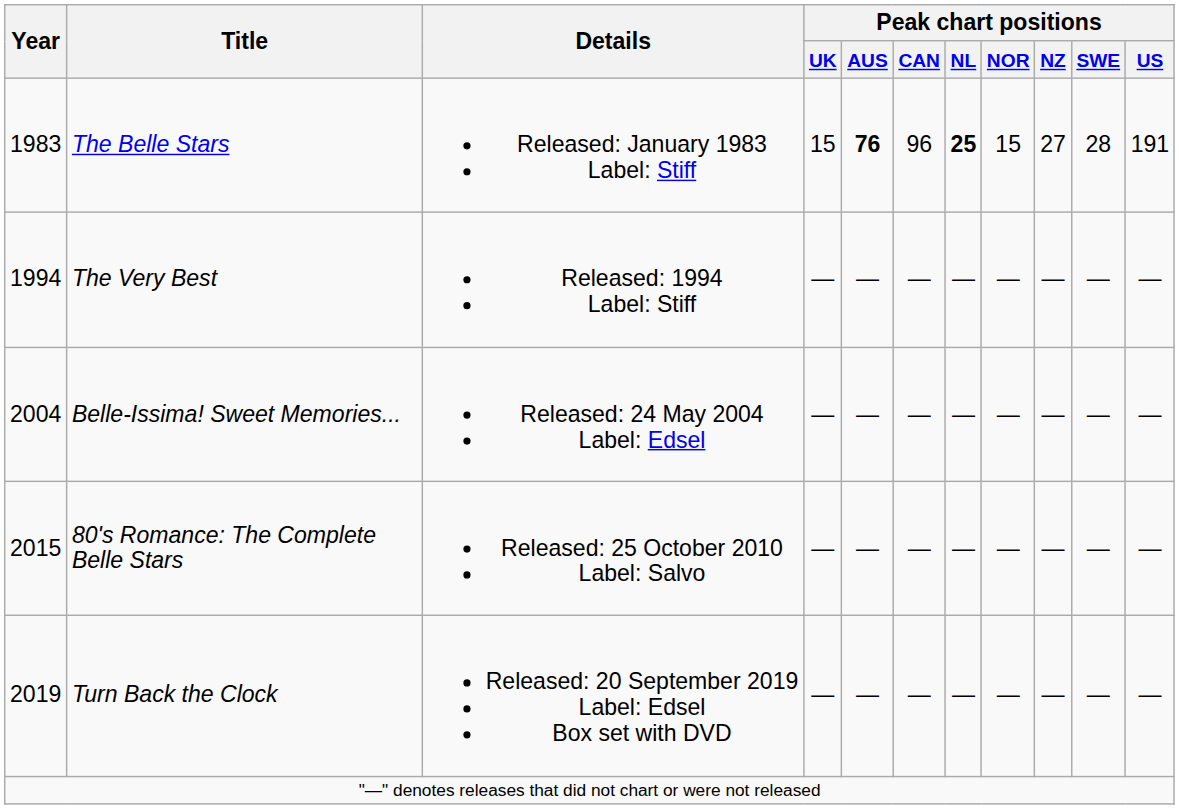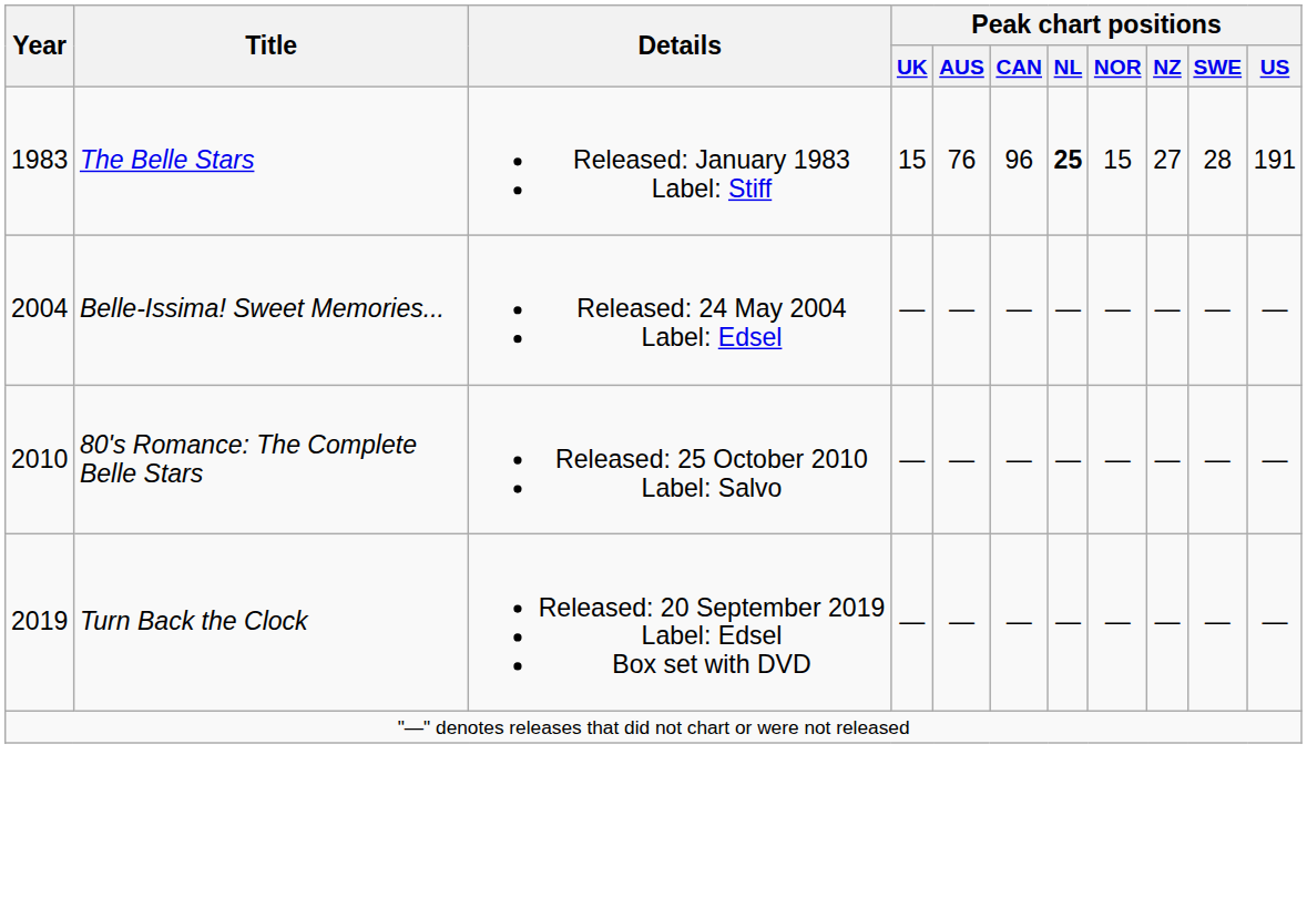 <table class="wikitable" style="text-align:center">
 <tr>
 <th rowspan="2">Year</th>
 <th rowspan="2" style="width:15em;">Title</th>
 <th rowspan="2">Details</th>
 <th colspan="8">Peak chart positions</th>
 </tr>
 <tr>
 <th><small><a href='#'>UK</a></small><br></th>
 <th><small><a href='#'>AUS</a></small><br></th>
 <th><small><a href='#'>CAN</a></small><br></th>
 <th><small><a href='#'>NL</a></small><br></th>
 <th><small><a href='#'>NOR</a></small><br></th>
 <th><small><a href='#'>NZ</a></small><br></th>
 <th><small><a href='#'>SWE</a></small><br></th>
 <th><small><a href='#'>US</a></small><br></th>
 </tr>
 <tr>
 <td>1983</td>
 <td align="left"><em><a href='#'>The Belle Stars</a></em></td>
 <td><br><ul><li>Released: January 1983</li><li>Label: <a href='#'>Stiff</a></li></ul></td>
 <td>15</td>
-<td><strong>76</strong></td>
+<td>76</td>
 <td>96</td>
 <td><strong>25</strong></td>
 <td>15</td>
 <td>27</td>
 <td>28</td>
 <td>191</td>
-</tr>
-<tr>
-<td>1994</td>
-<td align="left"><em>The Very Best</em></td>
-<td><br><ul><li>Released: 1994</li><li>Label: Stiff</li></ul></td>
-<td>—</td>
-<td>—</td>
-<td>—</td>
-<td>—</td>
-<td>—</td>
-<td>—</td>
-<td>—</td>
-<td>—</td>
 </tr>
 <tr>
 <td>2004</td>
 <td align="left"><em>Belle-Issima! Sweet Memories...</em></td>
 <td><br><ul><li>Released: 24 May 2004</li><li>Label: <a href='#'>Edsel</a></li></ul></td>
 <td>—</td>
 <td>—</td>
 <td>—</td>
 <td>—</td>
 <td>—</td>
 <td>—</td>
 <td>—</td>
 <td>—</td>
 </tr>
 <tr>
-<td>2015</td>
+<td>2010</td>
 <td align="left"><em>80's Romance: The Complete Belle Stars</em></td>
 <td><br><ul><li>Released: 25 October 2010</li><li>Label: Salvo</li></ul></td>
 <td>—</td>
 <td>—</td>
 <td>—</td>
 <td>—</td>
 <td>—</td>
 <td>—</td>
 <td>—</td>
 <td>—</td>
 </tr>
 <tr>
 <td>2019</td>
 <td align="left"><em>Turn Back the Clock</em></td>
 <td><br><ul><li>Released: 20 September 2019</li><li>Label: Edsel</li><li>Box set with DVD</li></ul></td>
 <td>—</td>
 <td>—</td>
 <td>—</td>
 <td>—</td>
 <td>—</td>
 <td>—</td>
 <td>—</td>
 <td>—</td>
 </tr>
 <tr>
 <td colspan="11" style="font-size:9pt">"—" denotes releases that did not chart or were not released</td>
 </tr>
 </table>
